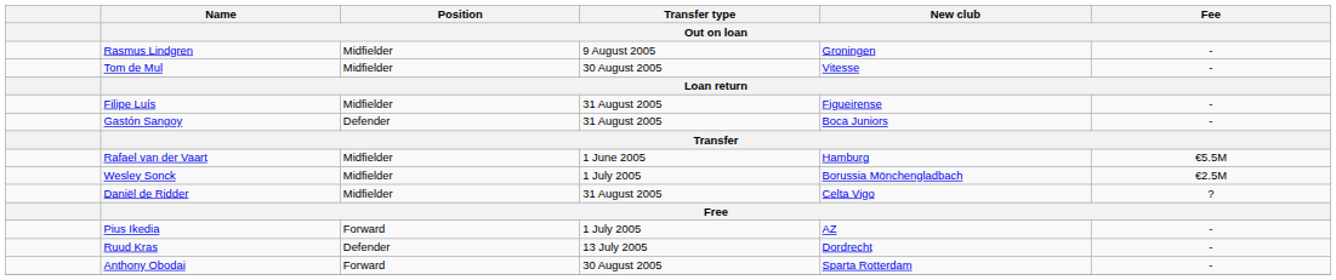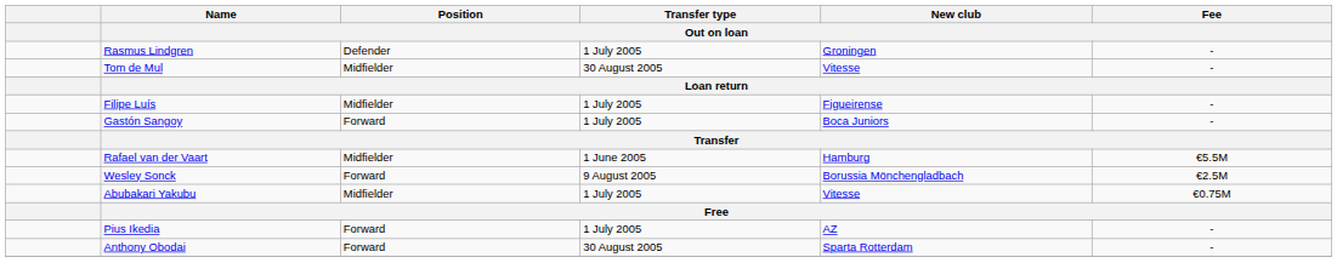 <table class="wikitable" style="width:100%; font-size:85%;">
 <tr>
 <th width="2%"></th>
 <th width="5%">Name</th>
 <th width="5%">Position</th>
 <th width="5%">Transfer type</th>
 <th width="5%">New club</th>
 <th width="5%">Fee</th>
 </tr>
 <tr>
 <th></th>
 <th colspan="5" align="center">Out on loan</th>
 </tr>
 <tr>
 <td align=center></td>
 <td align=left> <a href='#'>Rasmus Lindgren</a></td>
-<td align=left>Midfielder</td>
-<td align=left>9 August 2005</td>
+<td align=left>Defender</td>
+<td align=left>1 July 2005</td>
 <td align=left> <a href='#'>Groningen</a></td>
 <td align=center>-</td>
 </tr>
 <tr>
 <td align=center></td>
 <td align=left> <a href='#'>Tom de Mul</a></td>
 <td align=left>Midfielder</td>
 <td align=left>30 August 2005</td>
 <td align=left> <a href='#'>Vitesse</a></td>
 <td align=center>-</td>
 </tr>
 <tr>
 <th></th>
 <th colspan="5" align="center">Loan return</th>
 </tr>
 <tr>
 <td align=center></td>
 <td align=left> <a href='#'>Filipe Luís</a></td>
 <td align=left>Midfielder</td>
-<td align=left>31 August 2005</td>
+<td align=left>1 July 2005</td>
 <td align=left> <a href='#'>Figueirense</a></td>
 <td align=center>-</td>
 </tr>
 <tr>
 <td align=center></td>
 <td align=left> <a href='#'>Gastón Sangoy</a></td>
-<td align=left>Defender</td>
-<td align=left>31 August 2005</td>
+<td align=left>Forward</td>
+<td align=left>1 July 2005</td>
 <td align=left> <a href='#'>Boca Juniors</a></td>
 <td align=center>-</td>
 </tr>
 <tr>
 <th></th>
 <th colspan="5" align="center">Transfer</th>
 </tr>
 <tr>
 <td align=center></td>
 <td align=left> <a href='#'>Rafael van der Vaart</a></td>
 <td align=left>Midfielder</td>
 <td align=left>1 June 2005</td>
 <td align=left> <a href='#'>Hamburg</a></td>
 <td align=center>€5.5M</td>
 </tr>
 <tr>
 <td align=center></td>
 <td align=left> <a href='#'>Wesley Sonck</a></td>
-<td align=left>Midfielder</td>
-<td align=left>1 July 2005</td>
+<td align=left>Forward</td>
+<td align=left>9 August 2005</td>
 <td align=left> <a href='#'>Borussia Mönchengladbach</a></td>
 <td align=center>€2.5M</td>
 </tr>
 <tr>
 <td align=center></td>
-<td align=left> <a href='#'>Daniël de Ridder</a></td>
+<td align=left> <a href='#'>Abubakari Yakubu</a></td>
 <td align=left>Midfielder</td>
-<td align=left>31 August 2005</td>
-<td align=left> <a href='#'>Celta Vigo</a></td>
-<td align=center>?</td>
+<td align=left>1 July 2005</td>
+<td align=left> <a href='#'>Vitesse</a></td>
+<td align=center>€0.75M</td>
 </tr>
 <tr>
 <th></th>
 <th colspan="5" align="center">Free</th>
 </tr>
 <tr>
 <td align=center></td>
 <td align=left> <a href='#'>Pius Ikedia</a></td>
 <td align=left>Forward</td>
 <td align=left>1 July 2005</td>
 <td align=left> <a href='#'>AZ</a></td>
 <td align=center>-</td>
 </tr>
 <tr>
 <td align=center></td>
-<td align=left> <a href='#'>Ruud Kras</a></td>
-<td align=left>Defender</td>
-<td align=left>13 July 2005</td>
-<td align=left> <a href='#'>Dordrecht</a></td>
-<td align=center>-</td>
-</tr>
-<tr>
-<td align=center></td>
 <td align=left> <a href='#'>Anthony Obodai</a></td>
 <td align=left>Forward</td>
 <td align=left>30 August 2005</td>
 <td align=left> <a href='#'>Sparta Rotterdam</a></td>
 <td align=center>-</td>
 </tr>
 <tr>
 </tr>
 </table>
